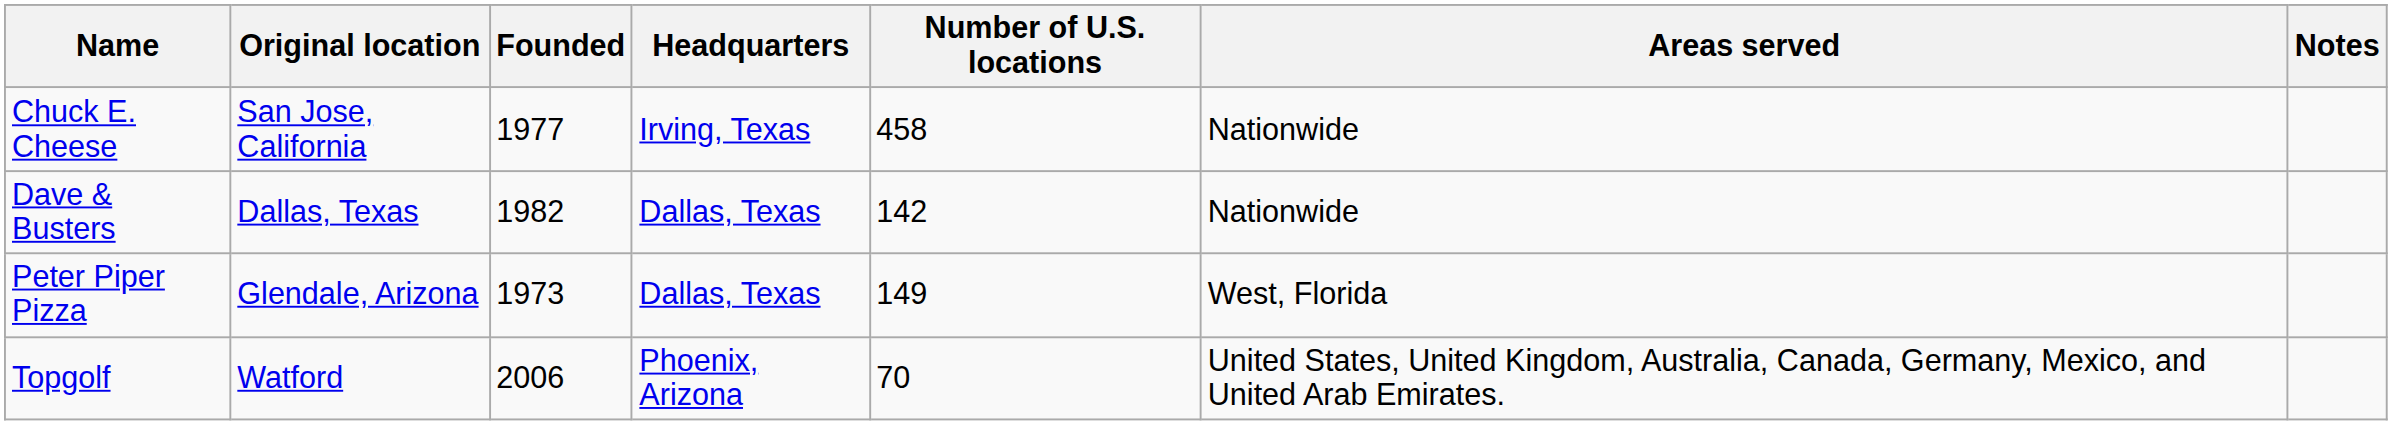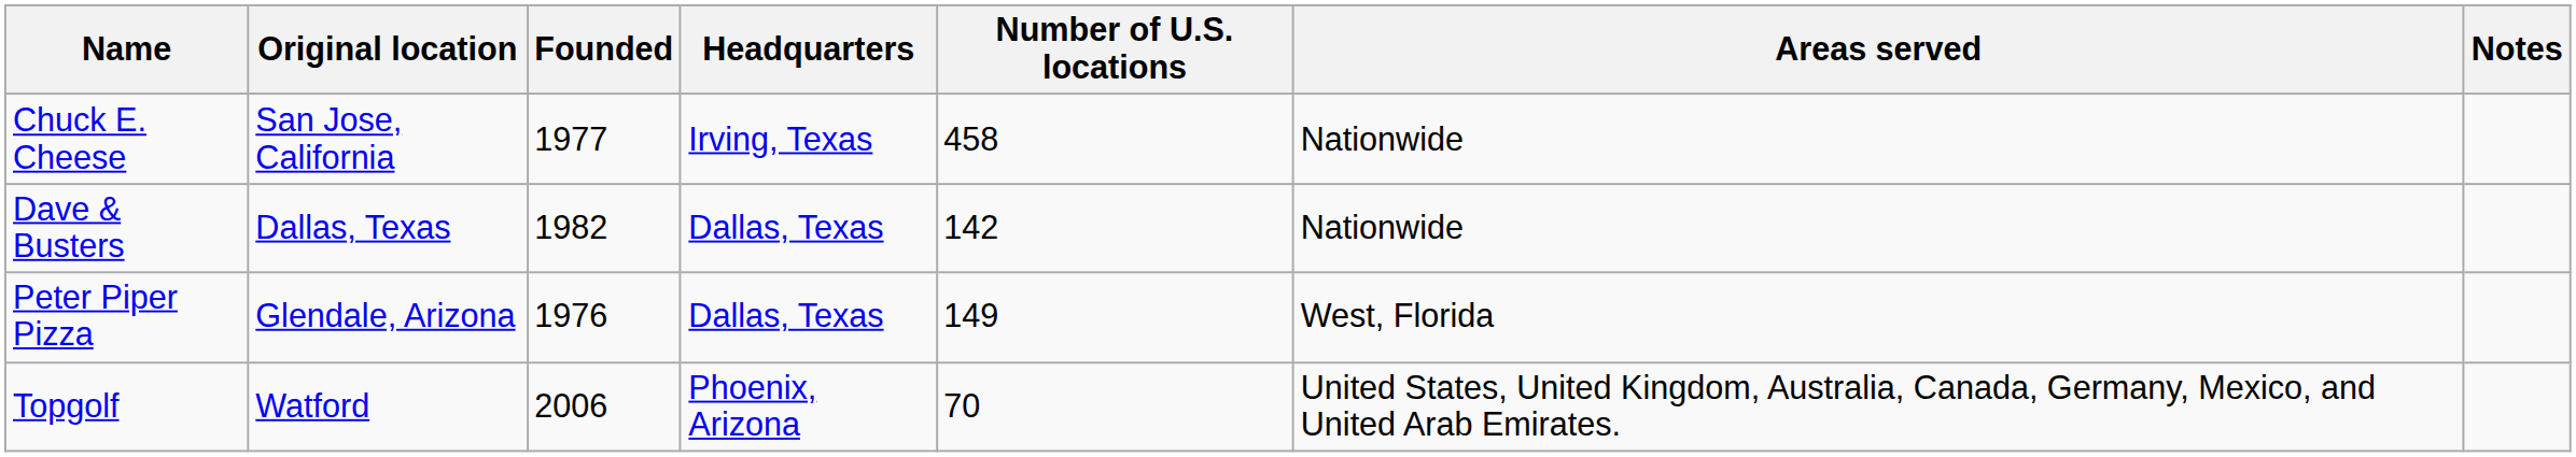 <table class="wikitable sortable">
 <tr>
 <th>Name</th>
 <th>Original location</th>
 <th>Founded</th>
 <th>Headquarters</th>
 <th data-sort-type="number">Number of U.S. locations</th>
 <th>Areas served</th>
 <th>Notes</th>
 </tr>
 <tr>
 <td><a href='#'>Chuck E. Cheese</a></td>
 <td><a href='#'>San Jose, California</a></td>
 <td>1977</td>
 <td><a href='#'>Irving, Texas</a></td>
 <td>458</td>
 <td>Nationwide</td>
 <td></td>
 </tr>
 <tr>
 <td><a href='#'>Dave & Busters</a></td>
 <td><a href='#'>Dallas, Texas</a></td>
 <td>1982</td>
 <td><a href='#'>Dallas, Texas</a></td>
 <td>142</td>
 <td>Nationwide</td>
 <td></td>
 </tr>
 <tr>
 <td><a href='#'>Peter Piper Pizza</a></td>
 <td><a href='#'>Glendale, Arizona</a></td>
-<td>1973</td>
+<td>1976</td>
 <td><a href='#'>Dallas, Texas</a></td>
 <td>149</td>
 <td>West, Florida</td>
 <td></td>
 </tr>
 <tr>
 <td><a href='#'>Topgolf</a></td>
 <td><a href='#'>Watford</a></td>
 <td>2006</td>
 <td><a href='#'>Phoenix, Arizona</a></td>
 <td>70</td>
 <td>United States, United Kingdom, Australia, Canada, Germany, Mexico, and United Arab Emirates.</td>
 <td></td>
 </tr>
 </table>
